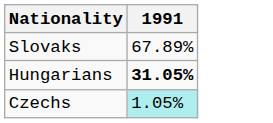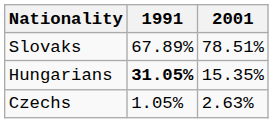 <table class="wikitable" align="center">
 <tr>
 <th>Nationality</th>
 <th>1991</th>
+<th>2001</th>
 </tr>
 <tr>
 <td>Slovaks</td>
 <td>67.89%</td>
+<td>78.51%</td>
 </tr>
 <tr>
 <td>Hungarians</td>
 <td><strong>31.05%</strong></td>
+<td>15.35%</td>
 </tr>
 <tr>
 <td>Czechs</td>
-<td style="background: paleturquoise;">1.05%</td>
+<td>1.05%</td>
+<td>2.63%</td>
 </tr>
 </table>
